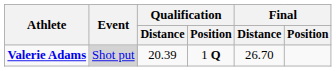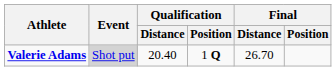 <table class=wikitable style="font-size:90%">
 <tr>
 <th rowspan="2">Athlete</th>
 <th rowspan="2">Event</th>
 <th colspan="2">Qualification</th>
 <th colspan="2">Final</th>
 </tr>
 <tr style="font-size:95%">
 <th>Distance</th>
 <th>Position</th>
 <th>Distance</th>
 <th>Position</th>
 </tr>
 <tr align=center>
 <td align=left><strong><a href='#'>Valerie Adams</a></strong></td>
 <td align=left style="background: lightgrey;"><a href='#'>Shot put</a></td>
-<td>20.39</td>
+<td>20.40</td>
 <td>1 <strong>Q</strong></td>
 <td>26.70</td>
 <td></td>
 </tr>
 </table>
